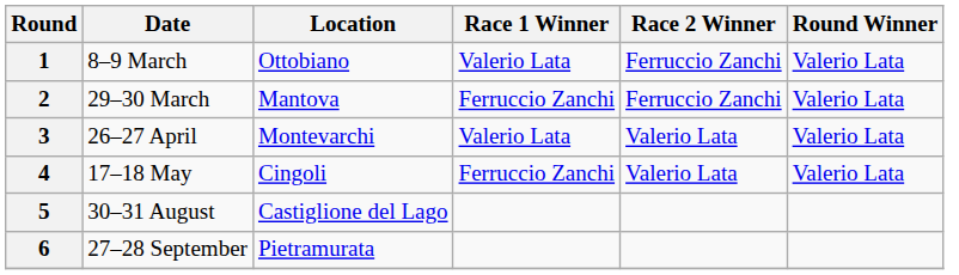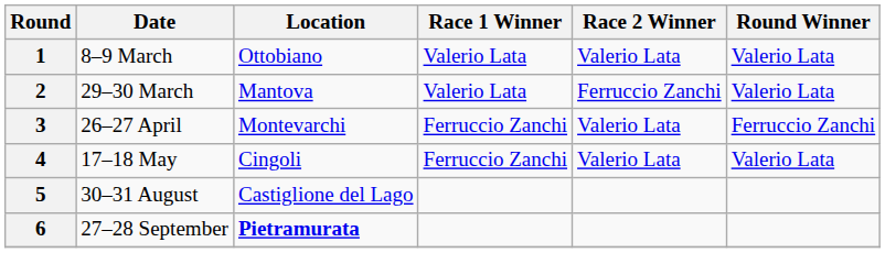 <table class="wikitable" style="font-size: 85%;">
 <tr>
 <th>Round</th>
 <th>Date</th>
 <th>Location</th>
 <th>Race 1 Winner</th>
 <th>Race 2 Winner</th>
 <th>Round Winner</th>
 </tr>
 <tr>
 <th>1</th>
 <td>8–9 March</td>
 <td> <a href='#'>Ottobiano</a></td>
 <td> <a href='#'>Valerio Lata</a></td>
-<td> <a href='#'>Ferruccio Zanchi</a></td>
+<td> <a href='#'>Valerio Lata</a></td>
 <td> <a href='#'>Valerio Lata</a></td>
 </tr>
 <tr>
 <th>2</th>
 <td>29–30 March</td>
 <td> <a href='#'>Mantova</a></td>
-<td> <a href='#'>Ferruccio Zanchi</a></td>
+<td> <a href='#'>Valerio Lata</a></td>
 <td> <a href='#'>Ferruccio Zanchi</a></td>
 <td> <a href='#'>Valerio Lata</a></td>
 </tr>
 <tr>
 <th>3</th>
 <td>26–27 April</td>
 <td> <a href='#'>Montevarchi</a></td>
+<td> <a href='#'>Ferruccio Zanchi</a></td>
 <td> <a href='#'>Valerio Lata</a></td>
-<td> <a href='#'>Valerio Lata</a></td>
-<td> <a href='#'>Valerio Lata</a></td>
+<td> <a href='#'>Ferruccio Zanchi</a></td>
 </tr>
 <tr>
 <th>4</th>
 <td>17–18 May</td>
 <td> <a href='#'>Cingoli</a></td>
 <td> <a href='#'>Ferruccio Zanchi</a></td>
 <td> <a href='#'>Valerio Lata</a></td>
 <td> <a href='#'>Valerio Lata</a></td>
 </tr>
 <tr>
 <th>5</th>
 <td>30–31 August</td>
 <td> <a href='#'>Castiglione del Lago</a></td>
 <td></td>
 <td></td>
 <td></td>
 </tr>
 <tr>
 <th>6</th>
 <td>27–28 September</td>
-<td> <a href='#'>Pietramurata</a></td>
+<td><strong> <a href='#'>Pietramurata</a></strong></td>
 <td></td>
 <td></td>
 <td></td>
 </tr>
 <tr>
 </tr>
 </table>
